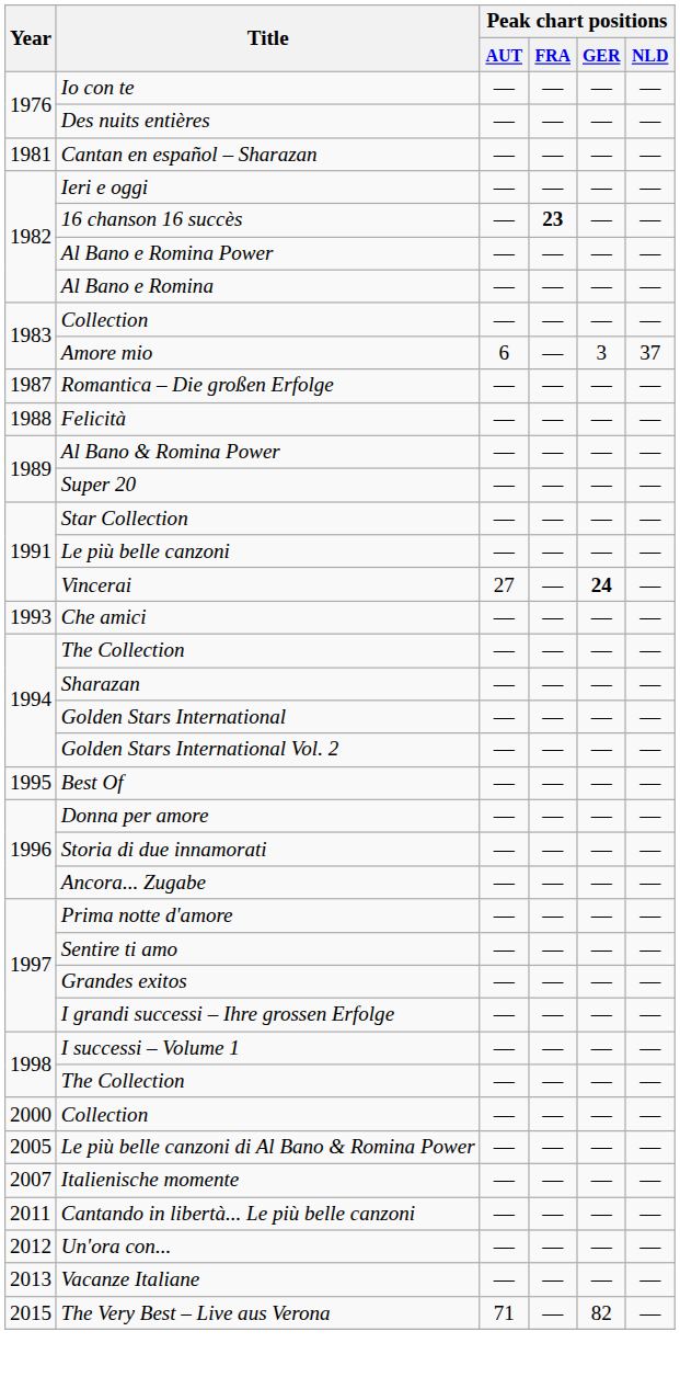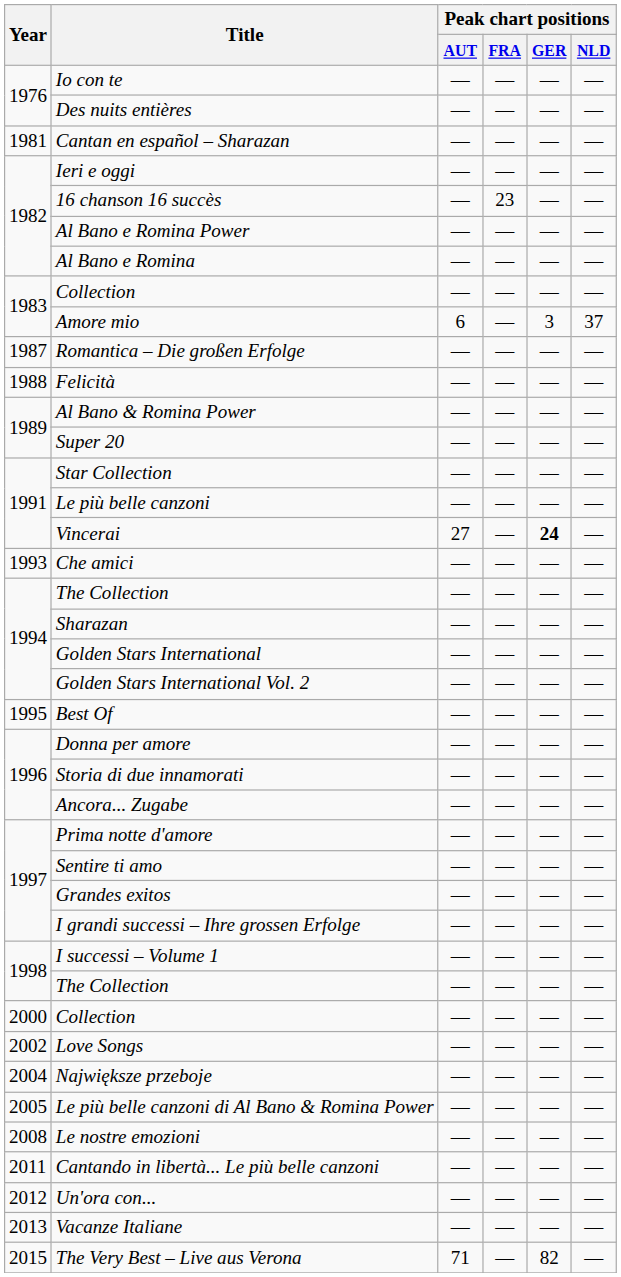 <table class="wikitable">
 <tr>
 <th rowspan="2">Year</th>
 <th rowspan="2">Title</th>
 <th colspan="4">Peak chart positions</th>
 </tr>
 <tr>
 <th width="30"><small><a href='#'>AUT</a></small><br></th>
 <th width="30"><small><a href='#'>FRA</a></small><br></th>
 <th width="30"><small><a href='#'>GER</a></small><br></th>
 <th width="30"><small><a href='#'>NLD</a></small><br></th>
 </tr>
 <tr>
 <td rowspan="2">1976</td>
 <td><em>Io con te</em></td>
 <td align="center">—</td>
 <td align="center">—</td>
 <td align="center">—</td>
 <td align="center">—</td>
 </tr>
 <tr>
 <td><em>Des nuits entières</em></td>
 <td align="center">—</td>
 <td align="center">—</td>
 <td align="center">—</td>
 <td align="center">—</td>
 </tr>
 <tr>
 <td>1981</td>
 <td><em>Cantan en español – Sharazan</em></td>
 <td align="center">—</td>
 <td align="center">—</td>
 <td align="center">—</td>
 <td align="center">—</td>
 </tr>
 <tr>
 <td rowspan="4">1982</td>
 <td><em>Ieri e oggi</em></td>
 <td align="center">—</td>
 <td align="center">—</td>
 <td align="center">—</td>
 <td align="center">—</td>
 </tr>
 <tr>
 <td><em>16 chanson 16 succès</em></td>
 <td align="center">—</td>
-<td align="center"><strong>23</strong></td>
+<td align="center">23</td>
 <td align="center">—</td>
 <td align="center">—</td>
 </tr>
 <tr>
 <td><em>Al Bano e Romina Power</em></td>
 <td align="center">—</td>
 <td align="center">—</td>
 <td align="center">—</td>
 <td align="center">—</td>
 </tr>
 <tr>
 <td><em>Al Bano e Romina</em></td>
 <td align="center">—</td>
 <td align="center">—</td>
 <td align="center">—</td>
 <td align="center">—</td>
 </tr>
 <tr>
 <td rowspan="2">1983</td>
 <td><em>Collection</em></td>
 <td align="center">—</td>
 <td align="center">—</td>
 <td align="center">—</td>
 <td align="center">—</td>
 </tr>
 <tr>
 <td><em>Amore mio</em></td>
 <td align="center">6</td>
 <td align="center">—</td>
 <td align="center">3</td>
 <td align="center">37</td>
 </tr>
 <tr>
 <td>1987</td>
 <td><em>Romantica – Die großen Erfolge</em></td>
 <td align="center">—</td>
 <td align="center">—</td>
 <td align="center">—</td>
 <td align="center">—</td>
 </tr>
 <tr>
 <td>1988</td>
 <td><em>Felicità</em></td>
 <td align="center">—</td>
 <td align="center">—</td>
 <td align="center">—</td>
 <td align="center">—</td>
 </tr>
 <tr>
 <td rowspan="2">1989</td>
 <td><em>Al Bano & Romina Power</em></td>
 <td align="center">—</td>
 <td align="center">—</td>
 <td align="center">—</td>
 <td align="center">—</td>
 </tr>
 <tr>
 <td><em>Super 20</em></td>
 <td align="center">—</td>
 <td align="center">—</td>
 <td align="center">—</td>
 <td align="center">—</td>
 </tr>
 <tr>
 <td rowspan="3">1991</td>
 <td><em>Star Collection</em></td>
 <td align="center">—</td>
 <td align="center">—</td>
 <td align="center">—</td>
 <td align="center">—</td>
 </tr>
 <tr>
 <td><em>Le più belle canzoni</em></td>
 <td align="center">—</td>
 <td align="center">—</td>
 <td align="center">—</td>
 <td align="center">—</td>
 </tr>
 <tr>
 <td><em>Vincerai</em></td>
 <td align="center">27</td>
 <td align="center">—</td>
 <td align="center"><strong>24</strong></td>
 <td align="center">—</td>
 </tr>
 <tr>
 <td>1993</td>
 <td><em>Che amici</em></td>
 <td align="center">—</td>
 <td align="center">—</td>
 <td align="center">—</td>
 <td align="center">—</td>
 </tr>
 <tr>
 <td rowspan="4">1994</td>
 <td><em>The Collection</em></td>
 <td align="center">—</td>
 <td align="center">—</td>
 <td align="center">—</td>
 <td align="center">—</td>
 </tr>
 <tr>
 <td><em>Sharazan</em></td>
 <td align="center">—</td>
 <td align="center">—</td>
 <td align="center">—</td>
 <td align="center">—</td>
 </tr>
 <tr>
 <td><em>Golden Stars International</em></td>
 <td align="center">—</td>
 <td align="center">—</td>
 <td align="center">—</td>
 <td align="center">—</td>
 </tr>
 <tr>
 <td><em>Golden Stars International Vol. 2</em></td>
 <td align="center">—</td>
 <td align="center">—</td>
 <td align="center">—</td>
 <td align="center">—</td>
 </tr>
 <tr>
 <td>1995</td>
 <td><em>Best Of</em></td>
 <td align="center">—</td>
 <td align="center">—</td>
 <td align="center">—</td>
 <td align="center">—</td>
 </tr>
 <tr>
 <td rowspan="3">1996</td>
 <td><em>Donna per amore</em></td>
 <td align="center">—</td>
 <td align="center">—</td>
 <td align="center">—</td>
 <td align="center">—</td>
 </tr>
 <tr>
 <td><em>Storia di due innamorati</em></td>
 <td align="center">—</td>
 <td align="center">—</td>
 <td align="center">—</td>
 <td align="center">—</td>
 </tr>
 <tr>
 <td><em>Ancora... Zugabe</em></td>
 <td align="center">—</td>
 <td align="center">—</td>
 <td align="center">—</td>
 <td align="center">—</td>
 </tr>
 <tr>
 <td rowspan="4">1997</td>
 <td><em>Prima notte d'amore</em></td>
 <td align="center">—</td>
 <td align="center">—</td>
 <td align="center">—</td>
 <td align="center">—</td>
 </tr>
 <tr>
 <td><em>Sentire ti amo</em></td>
 <td align="center">—</td>
 <td align="center">—</td>
 <td align="center">—</td>
 <td align="center">—</td>
 </tr>
 <tr>
 <td><em>Grandes exitos</em></td>
 <td align="center">—</td>
 <td align="center">—</td>
 <td align="center">—</td>
 <td align="center">—</td>
 </tr>
 <tr>
 <td><em>I grandi successi – Ihre grossen Erfolge</em></td>
 <td align="center">—</td>
 <td align="center">—</td>
 <td align="center">—</td>
 <td align="center">—</td>
 </tr>
 <tr>
 <td rowspan="2">1998</td>
 <td><em>I successi – Volume 1</em></td>
 <td align="center">—</td>
 <td align="center">—</td>
 <td align="center">—</td>
 <td align="center">—</td>
 </tr>
 <tr>
 <td><em>The Collection</em></td>
 <td align="center">—</td>
 <td align="center">—</td>
 <td align="center">—</td>
 <td align="center">—</td>
 </tr>
 <tr>
 <td>2000</td>
 <td><em>Collection</em></td>
 <td align="center">—</td>
 <td align="center">—</td>
 <td align="center">—</td>
 <td align="center">—</td>
 </tr>
 <tr>
+<td>2002</td>
+<td><em>Love Songs</em></td>
+<td align="center">—</td>
+<td align="center">—</td>
+<td align="center">—</td>
+<td align="center">—</td>
+</tr>
+<tr>
+<td>2004</td>
+<td><em>Największe przeboje</em></td>
+<td align="center">—</td>
+<td align="center">—</td>
+<td align="center">—</td>
+<td align="center">—</td>
+</tr>
+<tr>
 <td>2005</td>
 <td><em>Le più belle canzoni di Al Bano & Romina Power</em></td>
 <td align="center">—</td>
 <td align="center">—</td>
 <td align="center">—</td>
 <td align="center">—</td>
 </tr>
 <tr>
-<td>2007</td>
-<td><em>Italienische momente</em></td>
+<td>2008</td>
+<td><em>Le nostre emozioni</em></td>
 <td align="center">—</td>
 <td align="center">—</td>
 <td align="center">—</td>
 <td align="center">—</td>
 </tr>
 <tr>
 <td>2011</td>
 <td><em>Cantando in libertà... Le più belle canzoni</em></td>
 <td align="center">—</td>
 <td align="center">—</td>
 <td align="center">—</td>
 <td align="center">—</td>
 </tr>
 <tr>
 <td>2012</td>
 <td><em>Un'ora con...</em></td>
 <td align="center">—</td>
 <td align="center">—</td>
 <td align="center">—</td>
 <td align="center">—</td>
 </tr>
 <tr>
 <td>2013</td>
 <td><em>Vacanze Italiane</em></td>
 <td align="center">—</td>
 <td align="center">—</td>
 <td align="center">—</td>
 <td align="center">—</td>
 </tr>
 <tr>
 <td>2015</td>
 <td><em>The Very Best – Live aus Verona</em></td>
 <td align="center">71</td>
 <td align="center">—</td>
 <td align="center">82</td>
 <td align="center">—</td>
 </tr>
 <tr>
 </tr>
 </table>
